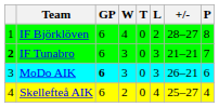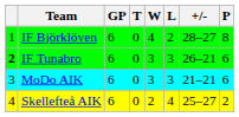 <table class="wikitable">
 <tr>
 <th></th>
 <th>Team</th>
 <th>GP</th>
+<th>T</th>
 <th>W</th>
-<th>T</th>
 <th>L</th>
 <th>+/-</th>
 <th>P</th>
 </tr>
 <tr style="background:#00FF00">
 <td>1</td>
 <td><a href='#'>IF Björklöven</a></td>
 <td>6</td>
+<td>0</td>
 <td>4</td>
-<td>0</td>
 <td>2</td>
 <td>28–27</td>
 <td>8</td>
 </tr>
 <tr style="background:#00FF00">
 <td><strong>2</strong></td>
 <td><a href='#'>IF Tunabro</a></td>
 <td>6</td>
-<td>3</td>
 <td>0</td>
 <td>3</td>
-<td>21–21</td>
-<td>7</td>
+<td>3</td>
+<td>26–21</td>
+<td>6</td>
 </tr>
 <tr style="background:#00FFFF">
 <td>3</td>
 <td><a href='#'>MoDo AIK</a></td>
-<td><strong>6</strong></td>
-<td>3</td>
+<td>6</td>
 <td>0</td>
 <td>3</td>
-<td>26–21</td>
+<td>3</td>
+<td>21–21</td>
 <td>6</td>
 </tr>
 <tr style="background:#FFFF00">
 <td>4</td>
 <td><a href='#'>Skellefteå AIK</a></td>
 <td>6</td>
+<td>0</td>
 <td>2</td>
-<td>0</td>
 <td>4</td>
 <td>25–27</td>
-<td>4</td>
+<td>2</td>
 </tr>
 </table>
